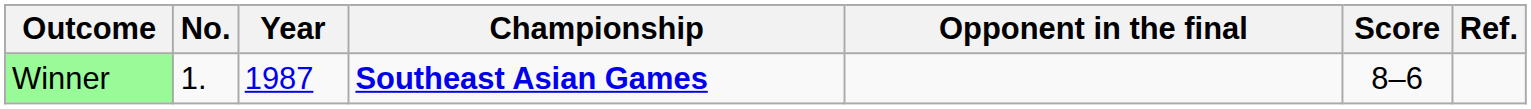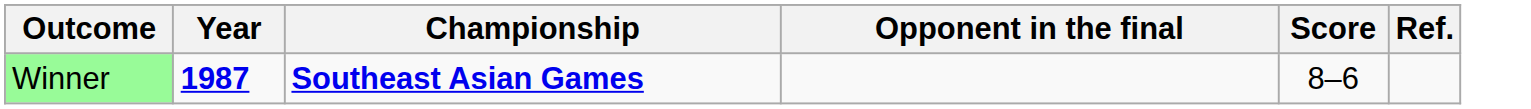 <table class="wikitable sortable">
 <tr>
 <th width="80">Outcome</th>
-<th width="20">No.</th>
 <th width="50">Year</th>
 <th width="250">Championship</th>
 <th width="250">Opponent in the final</th>
 <th width="50">Score</th>
 <th width="30">Ref.</th>
 </tr>
 <tr>
 <td style="background:#98FB98">Winner</td>
-<td>1.</td>
-<td><a href='#'>1987</a></td>
+<td><strong><a href='#'>1987</a></strong></td>
 <td><strong><a href='#'>Southeast Asian Games</a></strong></td>
 <td></td>
 <td align = "center">8–6</td>
 <td></td>
 </tr>
 </table>
